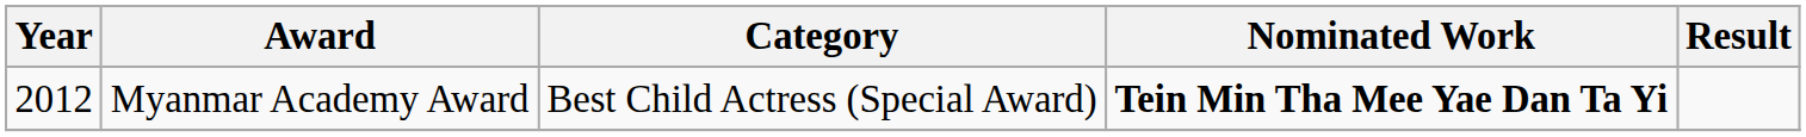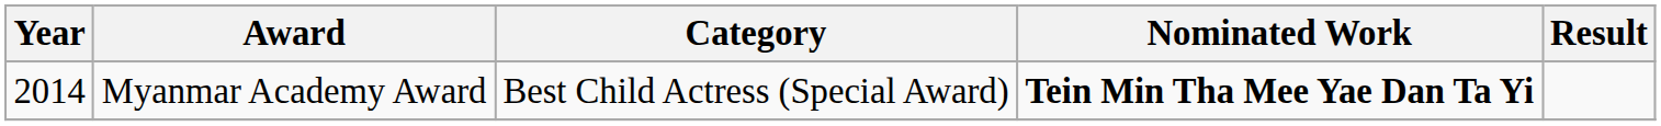 <table class="wikitable sortable">
 <tr>
 <th>Year</th>
 <th>Award</th>
 <th>Category</th>
 <th>Nominated Work</th>
 <th>Result</th>
 </tr>
 <tr>
-<td>2012</td>
+<td>2014</td>
 <td>Myanmar Academy Award</td>
 <td>Best Child Actress (Special Award)</td>
 <td><strong>Tein Min Tha Mee Yae Dan Ta Yi</strong></td>
 <td></td>
 </tr>
 <tr>
 </tr>
 </table>
